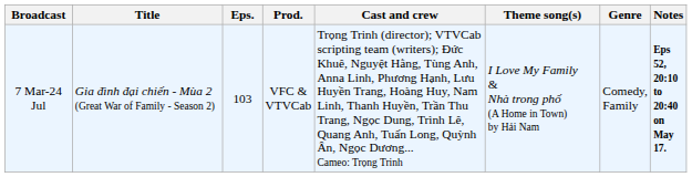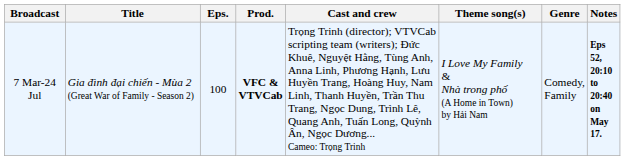 <table class="wikitable sortable">
 <tr>
 <th style="width:10%;">Broadcast</th>
 <th style="width:24%;">Title</th>
 <th style="width:6%;">Eps.</th>
 <th style="width:5%;">Prod.</th>
 <th style="width:27%;">Cast and crew</th>
 <th style="width:18%;">Theme song(s)</th>
 <th style="width:5%;">Genre</th>
 <th style="width:5%;">Notes</th>
 </tr>
 <tr ---- bgcolor="#ebf5ff">
 <td style="text-align:center;">7 Mar-24 Jul<br></td>
 <td><em>Gia đình đại chiến - Mùa 2</em><br><small>(Great War of Family - Season 2)</small></td>
-<td style="text-align:center;">103</td>
-<td style="text-align:center;">VFC & VTVCab</td>
+<td style="text-align:center;">100</td>
+<td style="text-align:center;"><strong>VFC & VTVCab</strong></td>
 <td>Trọng Trinh (director); VTVCab scripting team (writers); Đức Khuê, Nguyệt Hằng, Tùng Anh, Anna Linh, Phương Hạnh, Lưu Huyền Trang, Hoàng Huy, Nam Linh, Thanh Huyền, Trần Thu Trang, Ngọc Dung, Trình Lê, Quang Anh, Tuấn Long, Quỳnh Ân, Ngọc Dương...<br><small>Cameo: Trọng Trinh</small></td>
 <td><em>I Love My Family</em><br>&<br><em>Nhà trong phố</em><br><small>(A Home in Town)</small><br><small>by Hải Nam</small></td>
 <td>Comedy, Family</td>
 <td><strong><small>Eps 52, 20:10 to 20:40 on May 17.</small></strong></td>
 </tr>
 </table>
